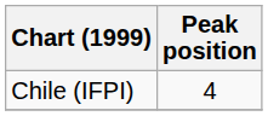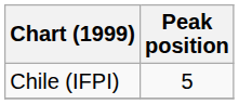 <table class="wikitable">
 <tr>
 <th align="left">Chart (1999)</th>
 <th align="left">Peak<br>position</th>
 </tr>
 <tr>
 <td>Chile (IFPI)</td>
-<td align="center">4</td>
+<td align="center">5</td>
 </tr>
 <tr>
 </tr>
 </table>
